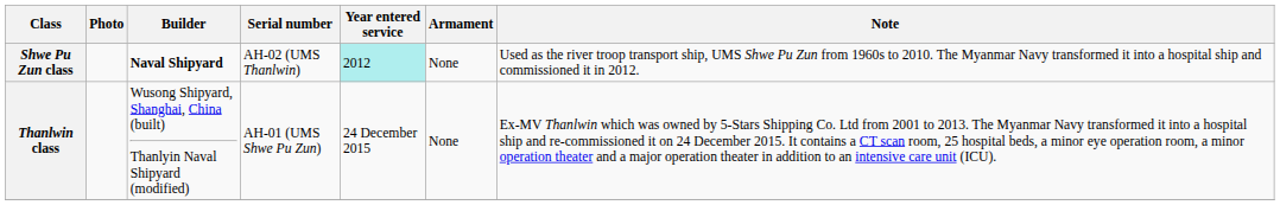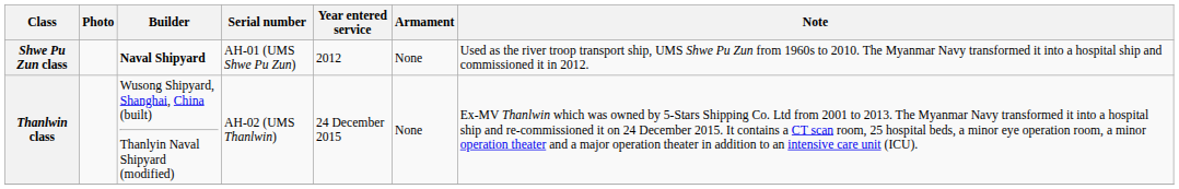 <table class="wikitable" style="font-size:97%; width:90%">
 <tr>
 <th>Class</th>
 <th>Photo</th>
 <th width="120">Builder</th>
 <th>Serial number</th>
 <th>Year entered service</th>
 <th>Armament</th>
 <th>Note</th>
 </tr>
 <tr>
 <th rowspan="1"><em>Shwe Pu Zun</em> class</th>
 <td></td>
 <td><strong>Naval Shipyard </strong></td>
-<td>AH-02 (UMS <em>Thanlwin</em>)</td>
-<td rowspan="1" style="background: paleturquoise;">2012</td>
+<td>AH-01 (UMS <em>Shwe Pu Zun</em>)</td>
+<td rowspan="1">2012</td>
 <td rowspan="1">None</td>
 <td>Used as the river troop transport ship, UMS <em>Shwe Pu Zun</em> from 1960s to 2010. The Myanmar Navy transformed it into a hospital ship and commissioned it in 2012.</td>
 </tr>
 <tr>
 <th rowspan="1"><em>Thanlwin</em> class</th>
 <td></td>
 <td>Wusong Shipyard, <a href='#'>Shanghai</a>, <a href='#'>China</a>  (built) <hr> Thanlyin Naval Shipyard  (modified)</td>
-<td>AH-01 (UMS <em>Shwe Pu Zun</em>)</td>
+<td>AH-02 (UMS <em>Thanlwin</em>)</td>
 <td rowspan="1">24 December 2015</td>
 <td rowspan="1">None</td>
 <td>Ex-MV <em>Thanlwin</em> which was owned by 5-Stars Shipping Co. Ltd from 2001 to 2013. The Myanmar Navy transformed it into a hospital ship and re-commissioned it on 24 December 2015. It contains a <a href='#'>CT scan</a> room, 25 hospital beds, a minor eye operation room, a minor <a href='#'>operation theater</a> and a major operation theater in addition to an <a href='#'>intensive care unit</a> (ICU).</td>
 </tr>
 <tr>
 </tr>
 </table>
